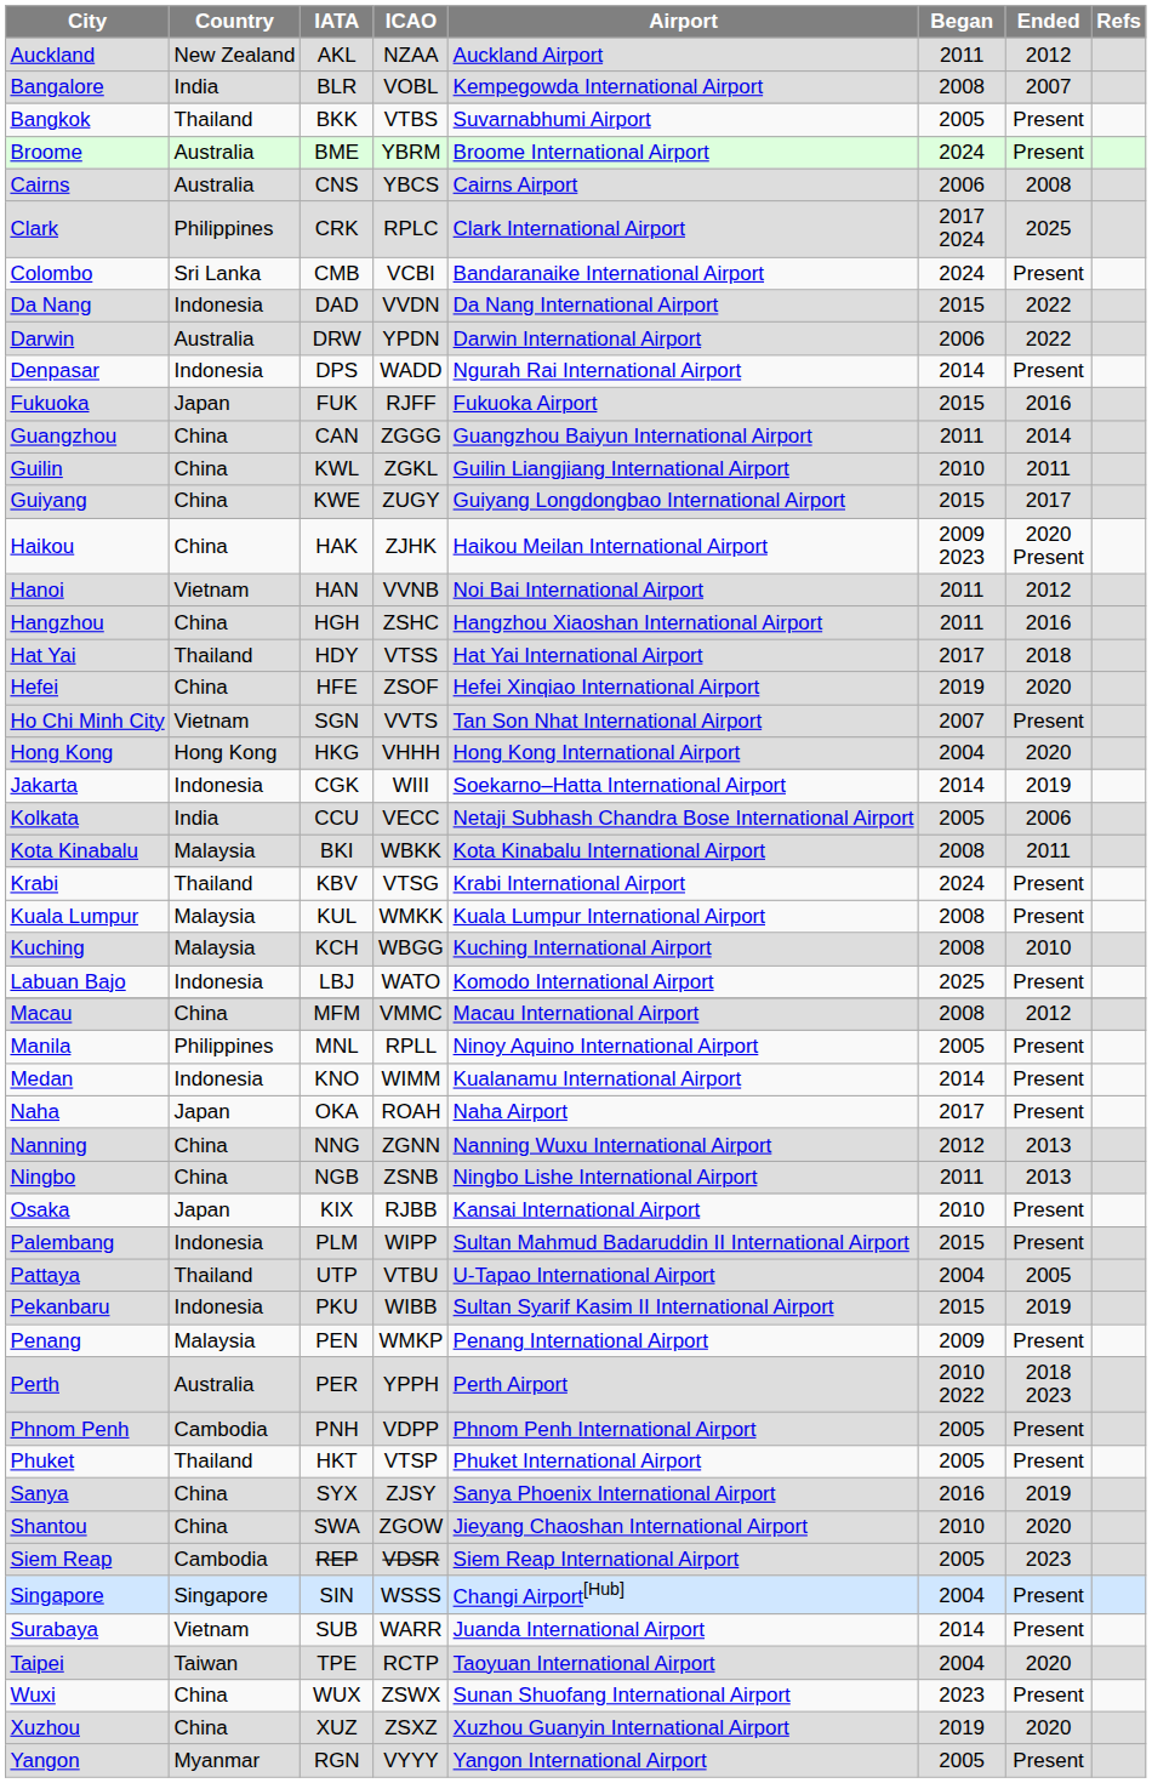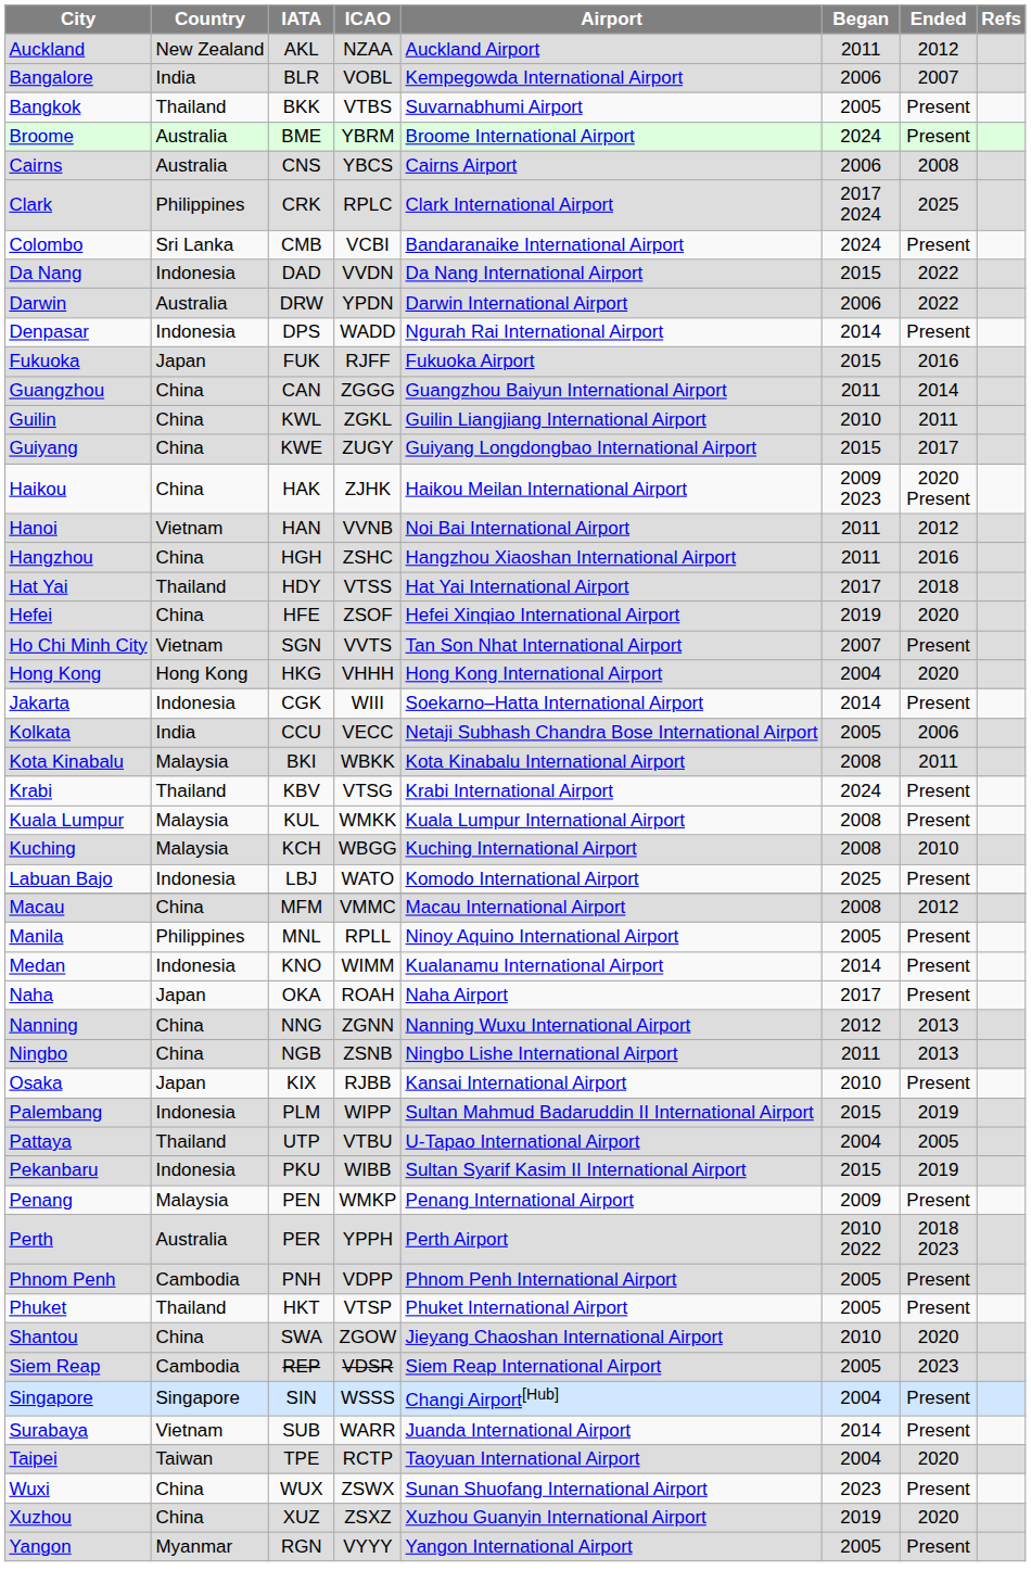 <table class="wikitable sortable">
 <tr>
 <th style="background:grey; color:white">City</th>
 <th style="background:grey; color:white">Country</th>
 <th style="background:grey; color:white" width=50px>IATA</th>
 <th style="background:grey; color:white" width=50px>ICAO</th>
 <th style="background:grey; color:white">Airport</th>
 <th style="background:grey; color:white" width=60px>Began</th>
 <th style="background:grey; color:white" width=60px>Ended</th>
 <th style="background:grey; color:white" class="unsortable">Refs</th>
 </tr>
 <tr style="background:#DDDDDD;">
 <td><a href='#'>Auckland</a></td>
 <td>New Zealand</td>
 <td align=center>AKL</td>
 <td align=center>NZAA</td>
 <td><a href='#'>Auckland Airport</a></td>
 <td align=center>2011</td>
 <td align=center>2012</td>
 <td align=center></td>
 </tr>
 <tr style="background:#DDDDDD;">
 <td><a href='#'>Bangalore</a></td>
 <td>India</td>
 <td align=center>BLR</td>
 <td align=center>VOBL</td>
 <td><a href='#'>Kempegowda International Airport</a></td>
-<td align=center>2008</td>
+<td align=center>2006</td>
 <td align=center>2007</td>
 <td align=center></td>
 </tr>
 <tr>
 <td><a href='#'>Bangkok</a></td>
 <td>Thailand</td>
 <td align=center>BKK</td>
 <td align=center>VTBS</td>
 <td><a href='#'>Suvarnabhumi Airport</a></td>
 <td align=center>2005</td>
 <td align=center>Present</td>
 <td align=center></td>
 </tr>
 <tr style="background:#DFD;">
 <td><a href='#'>Broome</a></td>
 <td>Australia</td>
 <td align=center>BME</td>
 <td align=center>YBRM</td>
 <td><a href='#'>Broome International Airport</a></td>
 <td align=center>2024 <br> <small></small></td>
 <td align=center>Present</td>
 <td align=center></td>
 </tr>
 <tr style="background:#DDDDDD;">
 <td><a href='#'>Cairns</a></td>
 <td>Australia</td>
 <td align=center>CNS</td>
 <td align=center>YBCS</td>
 <td><a href='#'>Cairns Airport</a></td>
 <td align=center>2006</td>
 <td align=center>2008</td>
 <td align=center></td>
 </tr>
 <tr style="background:#DDDDDD;">
 <td><a href='#'>Clark</a></td>
 <td>Philippines</td>
 <td align=center>CRK</td>
 <td align=center>RPLC</td>
 <td><a href='#'>Clark International Airport</a></td>
 <td align=center>2017 <br> 2024</td>
 <td align=center>2025</td>
 <td align=center></td>
 </tr>
 <tr>
 <td><a href='#'>Colombo</a></td>
 <td>Sri Lanka</td>
 <td align=center>CMB</td>
 <td align=center>VCBI</td>
 <td><a href='#'>Bandaranaike International Airport</a></td>
 <td align=center>2024</td>
 <td align="center">Present</td>
 <td align=center></td>
 </tr>
 <tr style="background:#DDDDDD;">
 <td><a href='#'>Da Nang</a></td>
 <td>Indonesia</td>
 <td align=center>DAD</td>
 <td align=center>VVDN</td>
 <td><a href='#'>Da Nang International Airport</a></td>
 <td align=center>2015</td>
 <td align=center>2022</td>
 <td align=center></td>
 </tr>
 <tr style="background:#DDDDDD;"|>
 <td><a href='#'>Darwin</a></td>
 <td>Australia</td>
 <td align=center>DRW</td>
 <td align=center>YPDN</td>
 <td><a href='#'>Darwin International Airport</a></td>
 <td align=center>2006</td>
 <td align=center>2022</td>
 <td align=center></td>
 </tr>
 <tr>
 <td><a href='#'>Denpasar</a></td>
 <td>Indonesia</td>
 <td align=center>DPS</td>
 <td align=center>WADD</td>
 <td><a href='#'>Ngurah Rai International Airport</a></td>
 <td align=center>2014</td>
 <td align=center>Present</td>
 <td align=center></td>
 </tr>
 <tr style="background:#DDDDDD;">
 <td><a href='#'>Fukuoka</a></td>
 <td>Japan</td>
 <td align=center>FUK</td>
 <td align=center>RJFF</td>
 <td><a href='#'>Fukuoka Airport</a></td>
 <td align=center>2015</td>
 <td align=center>2016</td>
 <td align=center></td>
 </tr>
 <tr style="background:#DDDDDD;">
 <td><a href='#'>Guangzhou</a></td>
 <td>China</td>
 <td align=center>CAN</td>
 <td align=center>ZGGG</td>
 <td><a href='#'>Guangzhou Baiyun International Airport</a></td>
 <td align=center>2011</td>
 <td align=center>2014</td>
 <td align=center></td>
 </tr>
 <tr style="background:#DDDDDD;">
 <td><a href='#'>Guilin</a></td>
 <td>China</td>
 <td align=center>KWL</td>
 <td align=center>ZGKL</td>
 <td><a href='#'>Guilin Liangjiang International Airport</a></td>
 <td align=center>2010</td>
 <td align=center>2011</td>
 <td align=center></td>
 </tr>
 <tr style="background:#DDDDDD;">
 <td><a href='#'>Guiyang</a></td>
 <td>China</td>
 <td align=center>KWE</td>
 <td align=center>ZUGY</td>
 <td><a href='#'>Guiyang Longdongbao International Airport</a></td>
 <td align=center>2015</td>
 <td align=center>2017</td>
 <td align=center></td>
 </tr>
 <tr>
 <td><a href='#'>Haikou</a></td>
 <td>China</td>
 <td align=center>HAK</td>
 <td align=center>ZJHK</td>
 <td><a href='#'>Haikou Meilan International Airport</a></td>
 <td align=center>2009 <br> 2023</td>
 <td align=center>2020 <br> Present</td>
 <td align=center></td>
 </tr>
 <tr style="background:#DDDDDD;">
 <td><a href='#'>Hanoi</a></td>
 <td>Vietnam</td>
 <td align=center>HAN</td>
 <td align=center>VVNB</td>
 <td><a href='#'>Noi Bai International Airport</a></td>
 <td align=center>2011</td>
 <td align=center>2012</td>
 <td align=center></td>
 </tr>
 <tr style="background:#DDDDDD;">
 <td><a href='#'>Hangzhou</a></td>
 <td>China</td>
 <td align=center>HGH</td>
 <td align=center>ZSHC</td>
 <td><a href='#'>Hangzhou Xiaoshan International Airport</a></td>
 <td align=center>2011</td>
 <td align=center>2016</td>
 <td align=center></td>
 </tr>
 <tr style="background:#DDDDDD;">
 <td><a href='#'>Hat Yai</a></td>
 <td>Thailand</td>
 <td align=center>HDY</td>
 <td align=center>VTSS</td>
 <td><a href='#'>Hat Yai International Airport</a></td>
 <td align=center>2017</td>
 <td align=center>2018</td>
 <td align=center></td>
 </tr>
 <tr style="background:#DDDDDD;">
 <td><a href='#'>Hefei</a></td>
 <td>China</td>
 <td align=center>HFE</td>
 <td align=center>ZSOF</td>
 <td><a href='#'>Hefei Xinqiao International Airport</a></td>
 <td align=center>2019</td>
 <td align=center>2020</td>
 <td align=center></td>
 </tr>
 <tr style="background:#DDDDDD;"|>
 <td><a href='#'>Ho Chi Minh City</a></td>
 <td>Vietnam</td>
 <td align=center>SGN</td>
 <td align=center>VVTS</td>
 <td><a href='#'>Tan Son Nhat International Airport</a></td>
 <td align=center>2007</td>
 <td align=center>Present</td>
 <td align=center></td>
 </tr>
 <tr style="background:#DDDDDD;">
 <td><a href='#'>Hong Kong</a></td>
 <td>Hong Kong</td>
 <td align="center">HKG</td>
 <td align=center>VHHH</td>
 <td><a href='#'>Hong Kong International Airport</a></td>
 <td align=center>2004</td>
 <td align=center>2020</td>
 <td align=center></td>
 </tr>
 <tr>
 <td><a href='#'>Jakarta</a></td>
 <td>Indonesia</td>
 <td align=center>CGK</td>
 <td align=center>WIII</td>
 <td><a href='#'>Soekarno–Hatta International Airport</a></td>
 <td align=center>2014</td>
-<td align=center>2019</td>
+<td align=center>Present</td>
 <td align=center></td>
 </tr>
 <tr style="background:#DDDDDD;">
 <td><a href='#'>Kolkata</a></td>
 <td>India</td>
 <td align=center>CCU</td>
 <td align=center>VECC</td>
 <td><a href='#'>Netaji Subhash Chandra Bose International Airport</a></td>
 <td align=center>2005</td>
 <td align=center>2006</td>
 <td align=center></td>
 </tr>
 <tr style="background:#DDDDDD;">
 <td><a href='#'>Kota Kinabalu</a></td>
 <td>Malaysia</td>
 <td align=center>BKI</td>
 <td align=center>WBKK</td>
 <td><a href='#'>Kota Kinabalu International Airport</a></td>
 <td align=center>2008</td>
 <td align=center>2011</td>
 <td align=center></td>
 </tr>
 <tr>
 <td><a href='#'>Krabi</a></td>
 <td>Thailand</td>
 <td align=center>KBV</td>
 <td align=center>VTSG</td>
 <td><a href='#'>Krabi International Airport</a></td>
 <td align=center>2024</td>
 <td align=center>Present</td>
 <td align=center></td>
 </tr>
 <tr>
 <td><a href='#'>Kuala Lumpur</a></td>
 <td>Malaysia</td>
 <td align=center>KUL</td>
 <td align=center>WMKK</td>
 <td><a href='#'>Kuala Lumpur International Airport</a></td>
 <td align=center>2008</td>
 <td align=center>Present</td>
 <td align=center></td>
 </tr>
 <tr style="background:#DDDDDD;">
 <td><a href='#'>Kuching</a></td>
 <td>Malaysia</td>
 <td align=center>KCH</td>
 <td align=center>WBGG</td>
 <td><a href='#'>Kuching International Airport</a></td>
 <td align=center>2008</td>
 <td align=center>2010</td>
 <td align=center></td>
 </tr>
 <tr>
 <td><a href='#'>Labuan Bajo</a></td>
 <td>Indonesia</td>
 <td align=center>LBJ</td>
 <td align=center>WATO</td>
 <td><a href='#'>Komodo International Airport</a></td>
 <td align=center>2025</td>
 <td align=center>Present</td>
 <td align=center></td>
 </tr>
 <tr>
 </tr>
 <tr style="background:#DDDDDD;">
 <td><a href='#'>Macau</a></td>
 <td>China</td>
 <td align=center>MFM</td>
 <td align=center>VMMC</td>
 <td><a href='#'>Macau International Airport</a></td>
 <td align=center>2008</td>
 <td align=center>2012</td>
 <td align=center></td>
 </tr>
 <tr>
 <td><a href='#'>Manila</a></td>
 <td>Philippines</td>
 <td align=center>MNL</td>
 <td align=center>RPLL</td>
 <td><a href='#'>Ninoy Aquino International Airport</a></td>
 <td align=center>2005</td>
 <td align=center>Present</td>
 <td align=center></td>
 </tr>
 <tr>
 <td><a href='#'>Medan</a></td>
 <td>Indonesia</td>
 <td align=center>KNO</td>
 <td align=center>WIMM</td>
 <td><a href='#'>Kualanamu International Airport</a></td>
 <td align=center>2014</td>
 <td align=center>Present</td>
 <td align=center></td>
 </tr>
 <tr>
 <td><a href='#'>Naha</a></td>
 <td>Japan</td>
 <td align=center>OKA</td>
 <td align=center>ROAH</td>
 <td><a href='#'>Naha Airport</a></td>
 <td align=center>2017</td>
 <td align=center>Present</td>
 <td align=center></td>
 </tr>
 <tr style="background:#DDDDDD;">
 <td><a href='#'>Nanning</a></td>
 <td>China</td>
 <td align=center>NNG</td>
 <td align=center>ZGNN</td>
 <td><a href='#'>Nanning Wuxu International Airport</a></td>
 <td align=center>2012</td>
 <td align=center>2013</td>
 <td align=center></td>
 </tr>
 <tr style="background:#DDDDDD;">
 <td><a href='#'>Ningbo</a></td>
 <td>China</td>
 <td align=center>NGB</td>
 <td align=center>ZSNB</td>
 <td><a href='#'>Ningbo Lishe International Airport</a></td>
 <td align=center>2011</td>
 <td align=center>2013</td>
 <td align=center></td>
 </tr>
 <tr>
 <td><a href='#'>Osaka</a></td>
 <td>Japan</td>
 <td align=center>KIX</td>
 <td align=center>RJBB</td>
 <td><a href='#'>Kansai International Airport</a></td>
 <td align=center>2010</td>
 <td align=center>Present</td>
 <td align=center></td>
 </tr>
 <tr style="background:#DDDDDD;">
 <td><a href='#'>Palembang</a></td>
 <td>Indonesia</td>
 <td align=center>PLM</td>
 <td align=center>WIPP</td>
 <td><a href='#'>Sultan Mahmud Badaruddin II International Airport</a></td>
 <td align=center>2015</td>
-<td align=center>Present</td>
+<td align=center>2019</td>
 <td align=center></td>
 </tr>
 <tr style="background:#DDDDDD;">
 <td><a href='#'>Pattaya</a></td>
 <td>Thailand</td>
 <td align=center>UTP</td>
 <td align=center>VTBU</td>
 <td><a href='#'>U-Tapao International Airport</a></td>
 <td align=center>2004</td>
 <td align=center>2005</td>
 <td align=center></td>
 </tr>
 <tr style="background:#DDDDDD;">
 <td><a href='#'>Pekanbaru</a></td>
 <td>Indonesia</td>
 <td align=center>PKU</td>
 <td align=center>WIBB</td>
 <td><a href='#'>Sultan Syarif Kasim II International Airport</a></td>
 <td align=center>2015</td>
 <td align=center>2019</td>
 <td align=center></td>
 </tr>
 <tr>
 <td><a href='#'>Penang</a></td>
 <td>Malaysia</td>
 <td align=center>PEN</td>
 <td align=center>WMKP</td>
 <td><a href='#'>Penang International Airport</a></td>
 <td align=center>2009</td>
 <td align=center>Present</td>
 <td align=center></td>
 </tr>
 <tr style="background:#DDDDDD;"|>
 <td><a href='#'>Perth</a></td>
 <td>Australia</td>
 <td align=center>PER</td>
 <td align=center>YPPH</td>
 <td><a href='#'>Perth Airport</a></td>
 <td align=center>2010 <br> 2022</td>
 <td align=center>2018 <br> 2023</td>
 <td align=center></td>
 </tr>
 <tr style="background:#DDDDDD;"|>
 <td><a href='#'>Phnom Penh</a></td>
 <td>Cambodia</td>
 <td align=center>PNH</td>
 <td align="center">VDPP</td>
 <td><a href='#'>Phnom Penh International Airport</a></td>
 <td align=center>2005</td>
 <td align=center>Present</td>
 <td align=center></td>
 </tr>
 <tr>
 <td><a href='#'>Phuket</a></td>
 <td>Thailand</td>
 <td align=center>HKT</td>
 <td align=center>VTSP</td>
 <td><a href='#'>Phuket International Airport</a></td>
 <td align=center>2005</td>
 <td align=center>Present</td>
-<td align=center></td>
-</tr>
-<tr style="background:#DDDDDD;">
-<td><a href='#'>Sanya</a></td>
-<td>China</td>
-<td align=center>SYX</td>
-<td align=center>ZJSY</td>
-<td><a href='#'>Sanya Phoenix International Airport</a></td>
-<td align=center>2016</td>
-<td align=center>2019</td>
 <td align=center></td>
 </tr>
 <tr style="background:#DDDDDD;">
 <td><a href='#'>Shantou</a></td>
 <td>China</td>
 <td align=center>SWA</td>
 <td align=center>ZGOW</td>
 <td><a href='#'>Jieyang Chaoshan International Airport</a></td>
 <td align=center>2010</td>
 <td align=center>2020</td>
 <td align=center></td>
 </tr>
 <tr style="background:#DDDDDD;">
 <td><a href='#'>Siem Reap</a></td>
 <td>Cambodia</td>
 <td align=center><s>REP</s></td>
 <td align=center><s>VDSR</s></td>
 <td><a href='#'>Siem Reap International Airport</a></td>
 <td align=center>2005</td>
 <td align=center>2023</td>
 <td align=center></td>
 </tr>
 <tr style="background:#D0E7FF;">
 <td><a href='#'>Singapore</a></td>
 <td>Singapore</td>
 <td align=center>SIN</td>
 <td align=center>WSSS</td>
 <td><a href='#'>Changi Airport</a><sup>[Hub]</sup></td>
 <td align=center>2004</td>
 <td align=center>Present</td>
 <td align=center></td>
 </tr>
 <tr>
 <td><a href='#'>Surabaya</a></td>
 <td>Vietnam</td>
 <td align=center>SUB</td>
 <td align=center>WARR</td>
 <td><a href='#'>Juanda International Airport</a></td>
 <td align=center>2014</td>
 <td align=center>Present</td>
 <td align=center></td>
 </tr>
 <tr style="background:#DDDDDD;"|>
 <td><a href='#'>Taipei</a></td>
 <td>Taiwan</td>
 <td align=center>TPE</td>
 <td align=center>RCTP</td>
 <td><a href='#'>Taoyuan International Airport</a></td>
 <td align=center>2004</td>
 <td align=center>2020</td>
 <td align="center"></td>
 </tr>
 <tr>
 <td><a href='#'>Wuxi</a></td>
 <td>China</td>
 <td align=center>WUX</td>
 <td align=center>ZSWX</td>
 <td><a href='#'>Sunan Shuofang International Airport</a></td>
 <td align=center>2023</td>
 <td align=center>Present</td>
 <td align=center></td>
 </tr>
 <tr style="background:#DDDDDD;">
 <td><a href='#'>Xuzhou</a></td>
 <td>China</td>
 <td align=center>XUZ</td>
 <td align=center>ZSXZ</td>
 <td><a href='#'>Xuzhou Guanyin International Airport</a></td>
 <td align=center>2019</td>
 <td align=center>2020</td>
 <td align=center></td>
 </tr>
 <tr style="background:#DDDDDD;"|>
 <td><a href='#'>Yangon</a></td>
 <td>Myanmar</td>
 <td align=center>RGN</td>
 <td align=center>VYYY</td>
 <td><a href='#'>Yangon International Airport</a></td>
 <td align=center>2005</td>
 <td align=center>Present</td>
 <td align=center></td>
 </tr>
 </table>
